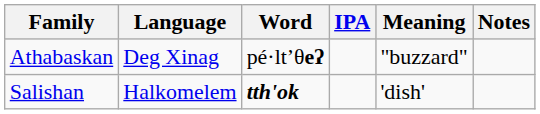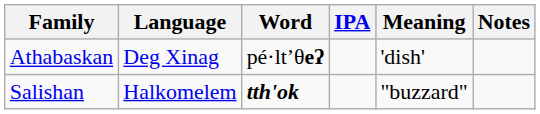 <table class="wikitable">
 <tr>
 <th>Family</th>
 <th colspan="2">Language</th>
 <th>Word</th>
 <th><a href='#'>IPA</a></th>
 <th>Meaning</th>
 <th>Notes</th>
 </tr>
 <tr>
 <td><a href='#'>Athabaskan</a></td>
 <td colspan="2"><a href='#'>Deg Xinag</a></td>
 <td></em>pé·l</strong>tʼθ<strong>eʔ<em></td>
 <td></td>
-<td>"buzzard"</td>
+<td>'dish'</td>
 <td></td>
 </tr>
 <tr>
 <td><a href='#'>Salishan</a></td>
 <td colspan="2"><a href='#'>Halkomelem</a></td>
 <td><strong><em>tth'<strong>ok<em></td>
 <td></td>
-<td>'dish'</td>
+<td>"buzzard"</td>
 <td></td>
 </tr>
 </table>
